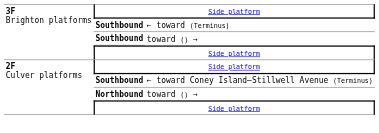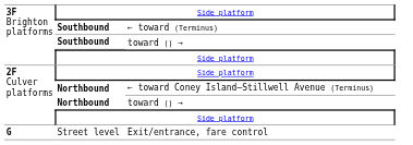 <table border=0 cellspacing=0 cellpadding=3>
 <tr>
 <td style="border-top:solid 1px gray;" rowspan=4 valign=top><strong>3F</strong><br>Brighton platforms</td>
 <td style="border-top:solid 1px gray;border-right:solid 2px black;border-left:solid 2px black;border-bottom:solid 2px black;text-align:center;" colspan=2><small><a href='#'>Side platform</a></small></td>
 </tr>
 <tr>
 <td style="border-bottom:solid 1px gray;"><span><strong>Southbound</strong></span></td>
 <td style="border-bottom:solid 1px gray;">←  toward  <small>(Terminus)</small></td>
 </tr>
 <tr>
 <td style="border-bottom:solid 1px gray;"><span><strong>Southbound</strong></span></td>
 <td>  toward  <small>()</small> →</td>
 </tr>
 <tr>
 <td style="border-top:solid 2px black;border-right:solid 2px black;border-left:solid 2px black;text-align:center;" colspan=2><small><a href='#'>Side platform</a></small></td>
 </tr>
 <tr>
 <td style="border-top:solid 1px gray;border-bottom:solid 1px gray;" rowspan=4 valign=top><strong>2F</strong><br>Culver platforms</td>
 <td style="border-top:solid 1px gray;border-right:solid 2px black;border-left:solid 2px black;border-bottom:solid 2px black;text-align:center;" colspan=2><small><a href='#'>Side platform</a></small></td>
 </tr>
 <tr>
-<td style="border-bottom:solid 1px gray;"><span><strong>Southbound</strong></span></td>
+<td><span><strong>Northbound</strong></span></td>
 <td style="border-bottom:solid 1px gray;">←   toward Coney Island–Stillwell Avenue <small>(Terminus)</small></td>
 </tr>
 <tr>
 <td><span><strong>Northbound</strong></span></td>
 <td>   toward  <small>()</small> →</td>
 </tr>
 <tr>
 <td style="border-bottom:solid 1px gray;border-top:solid 2px black;border-right:solid 2px black;border-left:solid 2px black;text-align:center;" colspan=2><small><a href='#'>Side platform</a></small></td>
 </tr>
+<tr>
+<td style="border-bottom:solid 1px gray;" width=50><strong>G</strong></td>
+<td style="border-bottom:solid 1px gray;" width=100>Street level</td>
+<td style="border-bottom:solid 1px gray;" width=400>Exit/entrance, fare control</td>
+</tr>
 </table>
